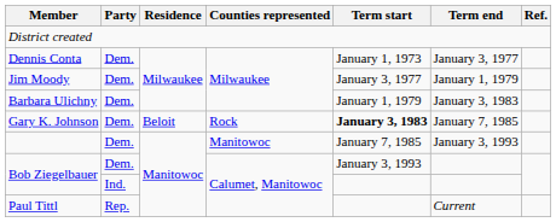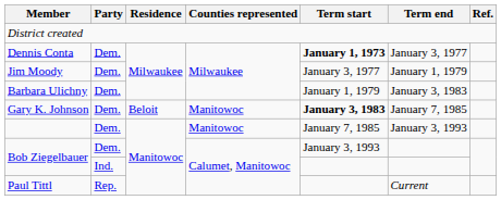 <table class="wikitable">
 <tr>
 <th>Member</th>
 <th>Party</th>
 <th>Residence</th>
 <th>Counties represented</th>
 <th>Term start</th>
 <th>Term end</th>
 <th>Ref.</th>
 </tr>
 <tr>
 <td colspan="7"><em>District created</em></td>
 </tr>
 <tr>
 <td><a href='#'>Dennis Conta</a></td>
 <td><a href='#'>Dem.</a></td>
 <td rowspan="3"><a href='#'>Milwaukee</a></td>
 <td rowspan="3"><a href='#'>Milwaukee</a></td>
-<td>January 1, 1973</td>
+<td><strong>January 1, 1973</strong></td>
 <td>January 3, 1977</td>
 <td></td>
 </tr>
 <tr>
 <td><a href='#'>Jim Moody</a></td>
 <td><a href='#'>Dem.</a></td>
 <td>January 3, 1977</td>
 <td>January 1, 1979</td>
 <td></td>
 </tr>
 <tr>
 <td><a href='#'>Barbara Ulichny</a></td>
 <td><a href='#'>Dem.</a></td>
 <td>January 1, 1979</td>
 <td>January 3, 1983</td>
 <td></td>
 </tr>
 <tr>
 <td><a href='#'>Gary K. Johnson</a></td>
 <td><a href='#'>Dem.</a></td>
 <td><a href='#'>Beloit</a></td>
-<td><a href='#'>Rock</a></td>
+<td><a href='#'>Manitowoc</a></td>
 <td><strong>January 3, 1983</strong></td>
 <td>January 7, 1985</td>
 <td></td>
 </tr>
 <tr>
 <td></td>
 <td><a href='#'>Dem.</a></td>
 <td rowspan="4"><a href='#'>Manitowoc</a></td>
 <td><a href='#'>Manitowoc</a></td>
 <td>January 7, 1985</td>
 <td>January 3, 1993</td>
 <td></td>
 </tr>
 <tr>
 <td rowspan="2"><a href='#'>Bob Ziegelbauer</a></td>
 <td><a href='#'>Dem.</a></td>
 <td rowspan="3"><a href='#'>Calumet</a>, <a href='#'>Manitowoc</a></td>
 <td>January 3, 1993</td>
 <td></td>
 <td rowspan="2"></td>
 </tr>
 <tr>
 <td valign="top" ><a href='#'>Ind.</a></td>
 <td></td>
 <td></td>
 </tr>
 <tr>
 <td><a href='#'>Paul Tittl</a></td>
 <td><a href='#'>Rep.</a></td>
 <td></td>
 <td><em>Current</em></td>
 <td></td>
 </tr>
 </table>
